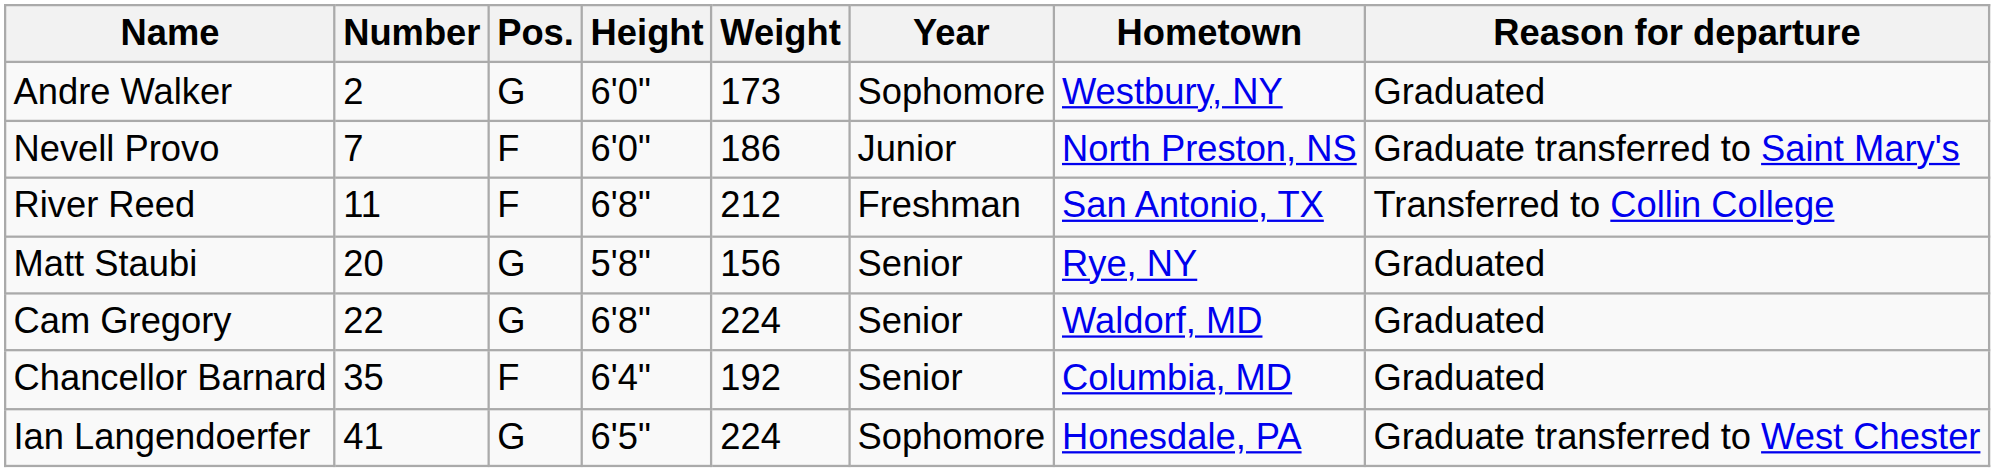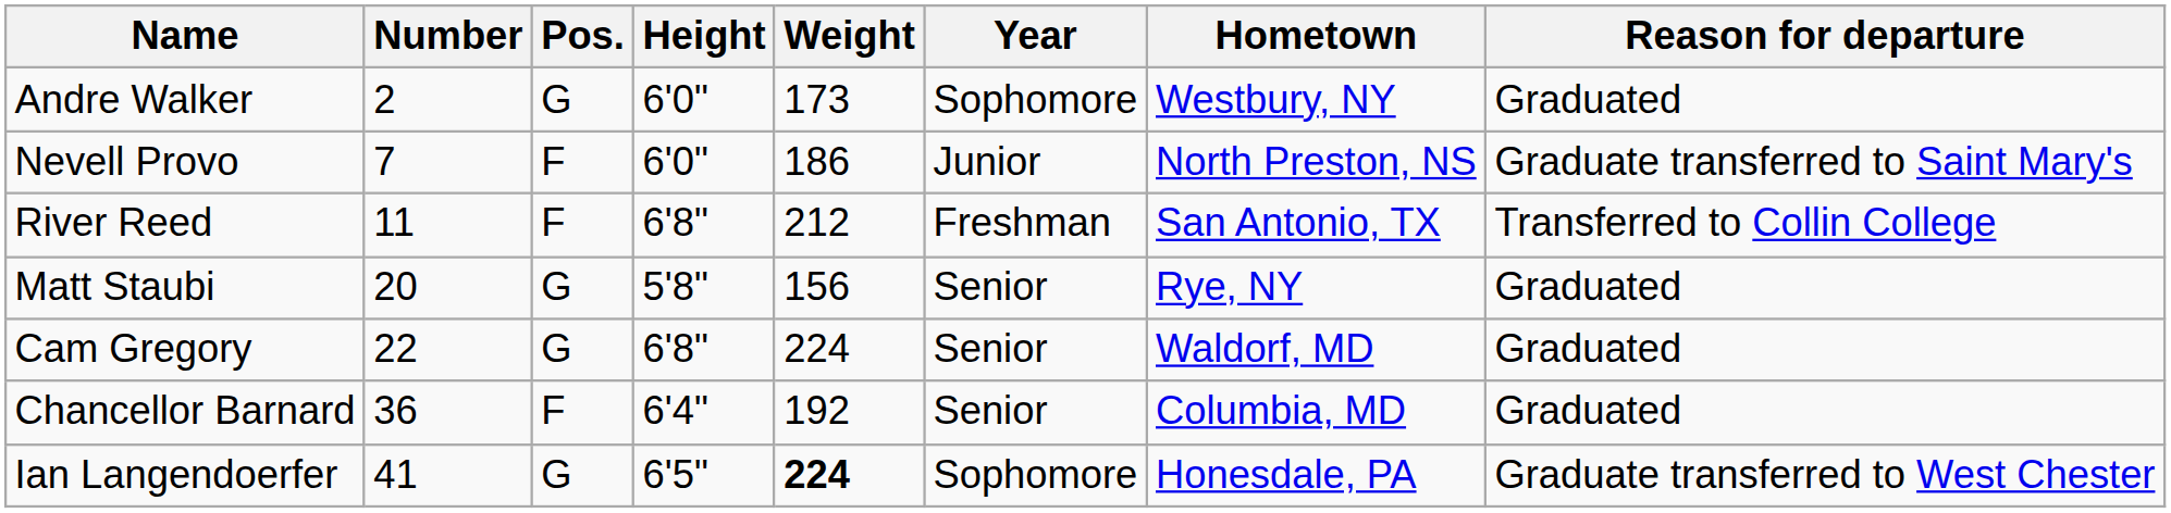 <table class="wikitable sortable" border="1">
 <tr>
 <th>Name</th>
 <th>Number</th>
 <th>Pos.</th>
 <th>Height</th>
 <th>Weight</th>
 <th>Year</th>
 <th>Hometown</th>
 <th class="unsortable">Reason for departure</th>
 </tr>
 <tr>
 <td>Andre Walker</td>
 <td>2</td>
 <td>G</td>
 <td>6'0"</td>
 <td>173</td>
 <td>Sophomore</td>
 <td><a href='#'>Westbury, NY</a></td>
 <td>Graduated</td>
 </tr>
 <tr>
 <td>Nevell Provo</td>
 <td>7</td>
 <td>F</td>
 <td>6'0"</td>
 <td>186</td>
 <td>Junior</td>
 <td><a href='#'>North Preston, NS</a></td>
 <td>Graduate transferred to <a href='#'>Saint Mary's</a></td>
 </tr>
 <tr>
 <td>River Reed</td>
 <td>11</td>
 <td>F</td>
 <td>6'8"</td>
 <td>212</td>
 <td>Freshman</td>
 <td><a href='#'>San Antonio, TX</a></td>
 <td>Transferred to <a href='#'>Collin College</a></td>
 </tr>
 <tr>
 <td>Matt Staubi</td>
 <td>20</td>
 <td>G</td>
 <td>5'8"</td>
 <td>156</td>
 <td>Senior</td>
 <td><a href='#'>Rye, NY</a></td>
 <td>Graduated</td>
 </tr>
 <tr>
 <td>Cam Gregory</td>
 <td>22</td>
 <td>G</td>
 <td>6'8"</td>
 <td>224</td>
 <td>Senior</td>
 <td><a href='#'>Waldorf, MD</a></td>
 <td>Graduated</td>
 </tr>
 <tr>
 <td>Chancellor Barnard</td>
-<td>35</td>
+<td>36</td>
 <td>F</td>
 <td>6'4"</td>
 <td>192</td>
 <td>Senior</td>
 <td><a href='#'>Columbia, MD</a></td>
 <td>Graduated</td>
 </tr>
 <tr>
 <td>Ian Langendoerfer</td>
 <td>41</td>
 <td>G</td>
 <td>6'5"</td>
-<td>224</td>
+<td><strong>224</strong></td>
 <td>Sophomore</td>
 <td><a href='#'>Honesdale, PA</a></td>
 <td>Graduate transferred to <a href='#'>West Chester</a></td>
 </tr>
 </table>
